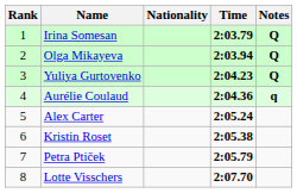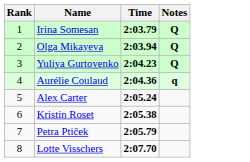 <table class="wikitable sortable" style="text-align:center">
 <tr>
 <th>Rank</th>
 <th>Name</th>
-<th>Nationality</th>
 <th>Time</th>
 <th>Notes</th>
 </tr>
 <tr bgcolor=ccffcc>
 <td>1</td>
 <td align=left><a href='#'>Irina Somesan</a></td>
-<td align=left></td>
 <td><strong>2:03.79</strong></td>
 <td><strong>Q</strong></td>
 </tr>
 <tr bgcolor=ccffcc>
 <td>2</td>
 <td align=left><a href='#'>Olga Mikayeva</a></td>
-<td align=left></td>
 <td><strong>2:03.94</strong></td>
 <td><strong>Q</strong></td>
 </tr>
 <tr bgcolor=ccffcc>
 <td>3</td>
 <td align=left><a href='#'>Yuliya Gurtovenko</a></td>
-<td align=left></td>
 <td><strong>2:04.23</strong></td>
 <td><strong>Q</strong></td>
 </tr>
 <tr bgcolor=ddffdd>
 <td>4</td>
 <td align=left><a href='#'>Aurélie Coulaud</a></td>
-<td align=left></td>
 <td><strong>2:04.36</strong></td>
 <td><strong>q</strong></td>
 </tr>
 <tr>
 <td>5</td>
 <td align=left><a href='#'>Alex Carter</a></td>
-<td align=left></td>
 <td><strong>2:05.24</strong></td>
 <td></td>
 </tr>
 <tr>
 <td>6</td>
 <td align=left><a href='#'>Kristin Roset</a></td>
-<td align=left></td>
 <td><strong>2:05.38</strong></td>
 <td></td>
 </tr>
 <tr>
 <td>7</td>
 <td align=left><a href='#'>Petra Ptiček</a></td>
-<td align=left></td>
 <td><strong>2:05.79</strong></td>
 <td></td>
 </tr>
 <tr>
 <td>8</td>
 <td align=left><a href='#'>Lotte Visschers</a></td>
-<td align=left></td>
 <td><strong>2:07.70</strong></td>
 <td></td>
 </tr>
 </table>
